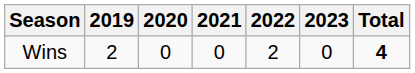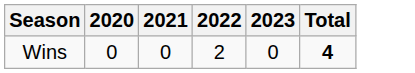 <table class="wikitable">
 <tr>
 <th>Season</th>
-<th>2019</th>
 <th>2020</th>
 <th>2021</th>
 <th>2022</th>
 <th>2023</th>
 <th><strong>Total</strong></th>
 </tr>
 <tr align="center">
 <td>Wins</td>
-<td>2</td>
 <td>0</td>
 <td>0</td>
 <td>2</td>
 <td>0</td>
 <td><strong>4</strong></td>
 </tr>
 </table>
